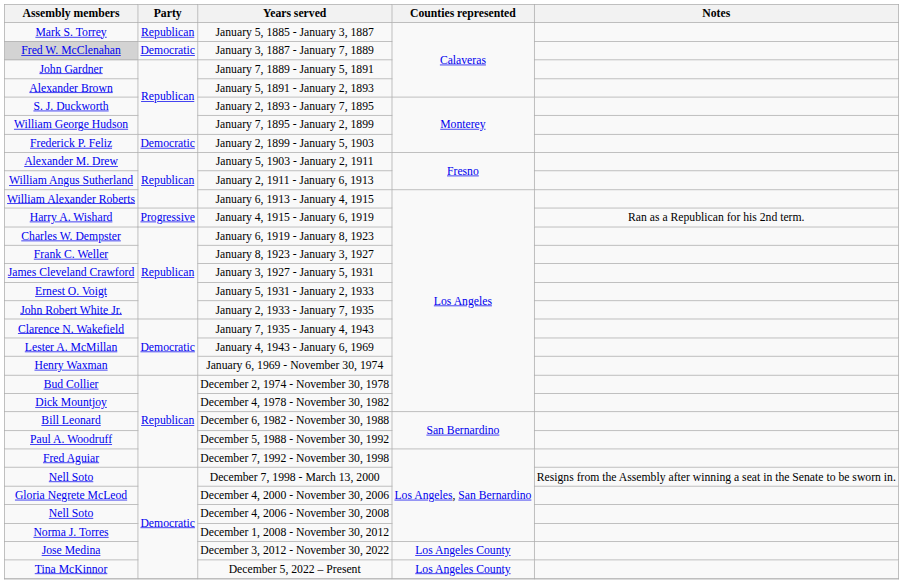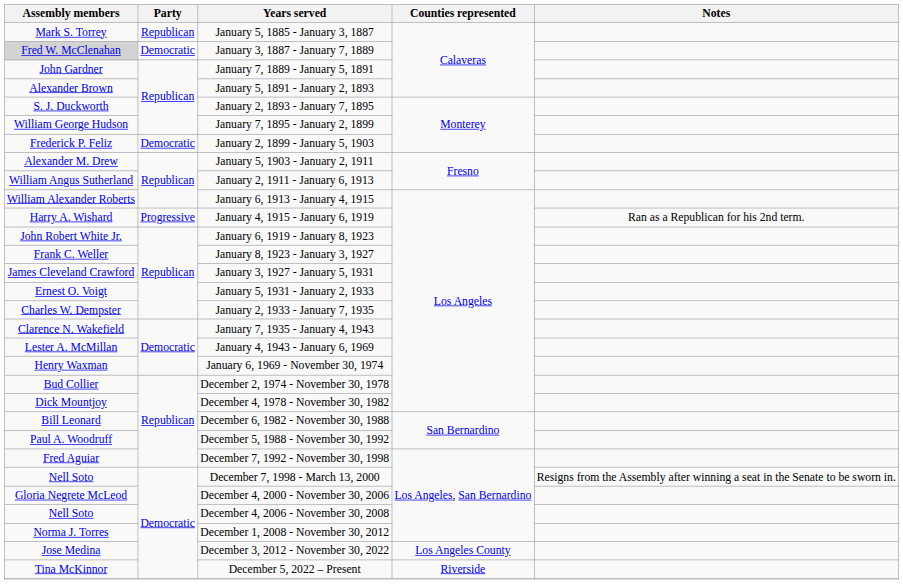 <table class=wikitable style="text-align:center">
 <tr>
 <th>Assembly members</th>
 <th>Party</th>
 <th>Years served</th>
 <th>Counties represented</th>
 <th>Notes</th>
 </tr>
 <tr>
 <td><a href='#'>Mark S. Torrey</a></td>
 <td><a href='#'>Republican</a></td>
 <td>January 5, 1885 - January 3, 1887</td>
 <td rowspan=4><a href='#'>Calaveras</a></td>
 <td></td>
 </tr>
 <tr>
 <td style="background: lightgrey;"><a href='#'>Fred W. McClenahan</a></td>
 <td><a href='#'>Democratic</a></td>
 <td>January 3, 1887 - January 7, 1889</td>
 <td></td>
 </tr>
 <tr>
 <td><a href='#'>John Gardner</a></td>
 <td rowspan=4 ><a href='#'>Republican</a></td>
 <td>January 7, 1889 - January 5, 1891</td>
 <td></td>
 </tr>
 <tr>
 <td><a href='#'>Alexander Brown</a></td>
 <td>January 5, 1891 - January 2, 1893</td>
 <td></td>
 </tr>
 <tr>
 <td><a href='#'>S. J. Duckworth</a></td>
 <td>January 2, 1893 - January 7, 1895</td>
 <td rowspan=3><a href='#'>Monterey</a></td>
 <td></td>
 </tr>
 <tr>
 <td><a href='#'>William George Hudson</a></td>
 <td>January 7, 1895 - January 2, 1899</td>
 <td></td>
 </tr>
 <tr>
 <td><a href='#'>Frederick P. Feliz</a></td>
 <td><a href='#'>Democratic</a></td>
 <td>January 2, 1899 - January 5, 1903</td>
 <td></td>
 </tr>
 <tr>
 <td><a href='#'>Alexander M. Drew</a></td>
 <td rowspan=3 ><a href='#'>Republican</a></td>
 <td>January 5, 1903 - January 2, 1911</td>
 <td rowspan=2><a href='#'>Fresno</a></td>
 <td></td>
 </tr>
 <tr>
 <td><a href='#'>William Angus Sutherland</a></td>
 <td>January 2, 1911 - January 6, 1913</td>
 <td></td>
 </tr>
 <tr>
 <td><a href='#'>William Alexander Roberts</a></td>
 <td>January 6, 1913 - January 4, 1915</td>
 <td rowspan=13><a href='#'>Los Angeles</a></td>
 <td></td>
 </tr>
 <tr>
 <td rowspan=2><a href='#'>Harry A. Wishard</a></td>
 <td><a href='#'>Progressive</a></td>
 <td rowspan=2>January 4, 1915 - January 6, 1919</td>
 <td rowspan=2>Ran as a Republican for his 2nd term.</td>
 </tr>
 <tr>
 <td rowspan=6 ><a href='#'>Republican</a></td>
 </tr>
 <tr>
-<td><a href='#'>Charles W. Dempster</a></td>
+<td><a href='#'>John Robert White Jr.</a></td>
 <td>January 6, 1919 - January 8, 1923</td>
 <td></td>
 </tr>
 <tr>
 <td><a href='#'>Frank C. Weller</a></td>
 <td>January 8, 1923 - January 3, 1927</td>
 <td></td>
 </tr>
 <tr>
 <td><a href='#'>James Cleveland Crawford</a></td>
 <td>January 3, 1927 - January 5, 1931</td>
 <td></td>
 </tr>
 <tr>
 <td><a href='#'>Ernest O. Voigt</a></td>
 <td>January 5, 1931 - January 2, 1933</td>
 <td></td>
 </tr>
 <tr>
-<td><a href='#'>John Robert White Jr.</a></td>
+<td><a href='#'>Charles W. Dempster</a></td>
 <td>January 2, 1933 - January 7, 1935</td>
 <td></td>
 </tr>
 <tr>
 <td><a href='#'>Clarence N. Wakefield</a></td>
 <td rowspan=3 ><a href='#'>Democratic</a></td>
 <td>January 7, 1935 - January 4, 1943</td>
 <td></td>
 </tr>
 <tr>
 <td><a href='#'>Lester A. McMillan</a></td>
 <td>January 4, 1943 - January 6, 1969</td>
 <td></td>
 </tr>
 <tr>
 <td><a href='#'>Henry Waxman</a></td>
 <td>January 6, 1969 - November 30, 1974</td>
 <td></td>
 </tr>
 <tr>
 <td><a href='#'>Bud Collier</a></td>
 <td rowspan=5 ><a href='#'>Republican</a></td>
 <td>December 2, 1974 - November 30, 1978</td>
 <td></td>
 </tr>
 <tr>
 <td><a href='#'>Dick Mountjoy</a></td>
 <td>December 4, 1978 - November 30, 1982</td>
 <td></td>
 </tr>
 <tr>
 <td><a href='#'>Bill Leonard</a></td>
 <td>December 6, 1982 - November 30, 1988</td>
 <td rowspan=2><a href='#'>San Bernardino</a></td>
 <td></td>
 </tr>
 <tr>
 <td><a href='#'>Paul A. Woodruff</a></td>
 <td>December 5, 1988 - November 30, 1992</td>
 <td></td>
 </tr>
 <tr>
 <td><a href='#'>Fred Aguiar</a></td>
 <td>December 7, 1992 - November 30, 1998</td>
 <td rowspan=5><a href='#'>Los Angeles</a>, <a href='#'>San Bernardino</a></td>
 <td></td>
 </tr>
 <tr>
 <td><a href='#'>Nell Soto</a></td>
 <td rowspan=6 ><a href='#'>Democratic</a></td>
 <td>December 7, 1998 - March 13, 2000</td>
 <td>Resigns from the Assembly after winning a seat in the Senate to be sworn in.</td>
 </tr>
 <tr>
 <td><a href='#'>Gloria Negrete McLeod</a></td>
 <td>December 4, 2000 - November 30, 2006</td>
 <td></td>
 </tr>
 <tr>
 <td><a href='#'>Nell Soto</a></td>
 <td>December 4, 2006 - November 30, 2008</td>
 <td></td>
 </tr>
 <tr>
 <td><a href='#'>Norma J. Torres</a></td>
 <td>December 1, 2008 - November 30, 2012</td>
 <td></td>
 </tr>
 <tr>
 <td><a href='#'>Jose Medina</a></td>
 <td>December 3, 2012 - November 30, 2022</td>
 <td><a href='#'>Los Angeles County</a></td>
 <td></td>
 </tr>
 <tr>
 <td><a href='#'>Tina McKinnor</a></td>
 <td>December 5, 2022 – Present</td>
-<td><a href='#'>Los Angeles County</a></td>
+<td><a href='#'>Riverside</a></td>
 <td></td>
 </tr>
 <tr>
 </tr>
 </table>
